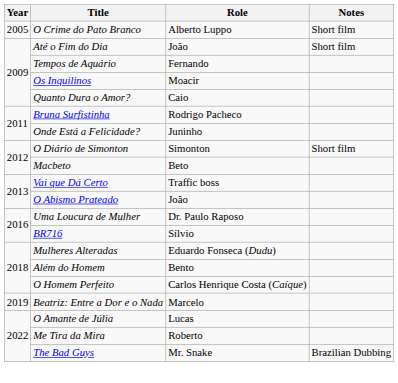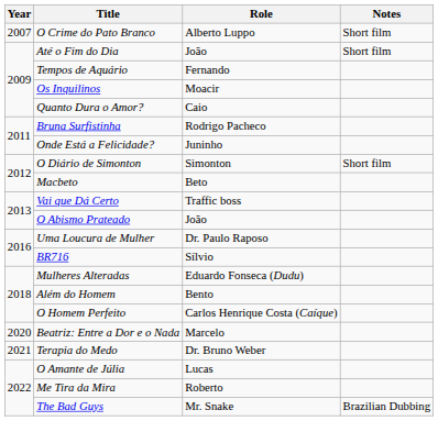 <table class="wikitable">
 <tr>
 <th>Year</th>
 <th>Title</th>
 <th>Role</th>
 <th>Notes</th>
 </tr>
 <tr>
-<td>2005</td>
+<td>2007</td>
 <td><em>O Crime do Pato Branco</em></td>
 <td>Alberto Luppo</td>
 <td>Short film</td>
 </tr>
 <tr>
 <td rowspan="4">2009</td>
 <td><em>Até o Fim do Dia</em></td>
 <td>João</td>
 <td>Short film</td>
 </tr>
 <tr>
 <td><em>Tempos de Aquário</em></td>
 <td>Fernando</td>
 <td></td>
 </tr>
 <tr>
 <td><em><a href='#'>Os Inquilinos</a></em></td>
 <td>Moacir</td>
 <td></td>
 </tr>
 <tr>
 <td><em>Quanto Dura o Amor?</em></td>
 <td>Caio</td>
 <td></td>
 </tr>
 <tr>
 <td rowspan="2">2011</td>
 <td><em><a href='#'>Bruna Surfistinha</a></em></td>
 <td>Rodrigo Pacheco</td>
 <td></td>
 </tr>
 <tr>
 <td><em>Onde Está a Felicidade?</em></td>
 <td>Juninho</td>
 <td></td>
 </tr>
 <tr>
 <td rowspan="2">2012</td>
 <td><em>O Diário de Simonton</em></td>
 <td>Simonton</td>
 <td>Short film</td>
 </tr>
 <tr>
 <td><em>Macbeto</em></td>
 <td>Beto</td>
 <td></td>
 </tr>
 <tr>
 <td rowspan="2">2013</td>
 <td><em><a href='#'>Vai que Dá Certo</a></em></td>
 <td>Traffic boss</td>
 <td></td>
 </tr>
 <tr>
 <td><em><a href='#'>O Abismo Prateado</a></em></td>
 <td>João</td>
 <td></td>
 </tr>
 <tr>
 <td rowspan="2">2016</td>
 <td><em>Uma Loucura de Mulher</em></td>
 <td>Dr. Paulo Raposo</td>
 <td></td>
 </tr>
 <tr>
 <td><em><a href='#'>BR716</a></em></td>
 <td>Sílvio</td>
 <td></td>
 </tr>
 <tr>
 <td rowspan="3">2018</td>
 <td><em>Mulheres Alteradas</em></td>
 <td>Eduardo Fonseca (<em>Dudu</em>)</td>
 <td></td>
 </tr>
 <tr>
 <td><em>Além do Homem</em></td>
 <td>Bento</td>
 <td></td>
 </tr>
 <tr>
 <td><em>O Homem Perfeito</em></td>
 <td>Carlos Henrique Costa (<em>Caíque</em>)</td>
 <td></td>
 </tr>
 <tr>
-<td>2019</td>
+<td>2020</td>
 <td><em>Beatriz: Entre a Dor e o Nada</em></td>
 <td>Marcelo</td>
+<td></td>
+</tr>
+<tr>
+<td>2021</td>
+<td><em>Terapia do Medo</em></td>
+<td>Dr. Bruno Weber</td>
 <td></td>
 </tr>
 <tr>
 <td rowspan="3">2022</td>
 <td><em>O Amante de Júlia</em></td>
 <td>Lucas</td>
 <td></td>
 </tr>
 <tr>
 <td><em>Me Tira da Mira</em></td>
 <td>Roberto</td>
 <td></td>
 </tr>
 <tr>
 <td><em><a href='#'>The Bad Guys</a></em></td>
 <td>Mr. Snake</td>
 <td>Brazilian Dubbing</td>
 </tr>
 </table>
